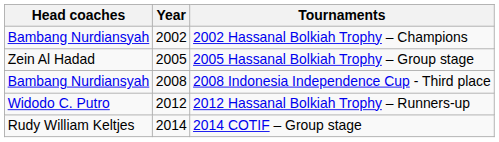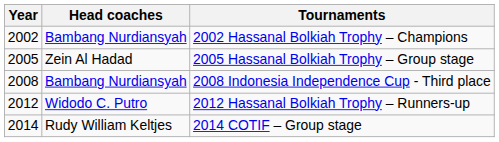 <table class="wikitable">
 <tr>
+<th>Year</th>
 <th>Head coaches</th>
-<th>Year</th>
 <th>Tournaments</th>
 </tr>
 <tr>
+<td>2002</td>
 <td> <a href='#'>Bambang Nurdiansyah</a></td>
-<td>2002</td>
 <td><a href='#'>2002 Hassanal Bolkiah Trophy</a> – Champions</td>
 </tr>
 <tr>
+<td>2005</td>
 <td> Zein Al Hadad</td>
-<td>2005</td>
 <td><a href='#'>2005 Hassanal Bolkiah Trophy</a> – Group stage</td>
 </tr>
 <tr>
+<td>2008</td>
 <td> <a href='#'>Bambang Nurdiansyah</a></td>
-<td>2008</td>
 <td><a href='#'>2008 Indonesia Independence Cup</a> - Third place</td>
 </tr>
 <tr>
+<td>2012</td>
 <td> <a href='#'>Widodo C. Putro</a></td>
-<td>2012</td>
 <td><a href='#'>2012 Hassanal Bolkiah Trophy</a> – Runners-up</td>
 </tr>
 <tr>
+<td>2014</td>
 <td> Rudy William Keltjes</td>
-<td>2014</td>
 <td><a href='#'>2014 COTIF</a> – Group stage</td>
 </tr>
 </table>
